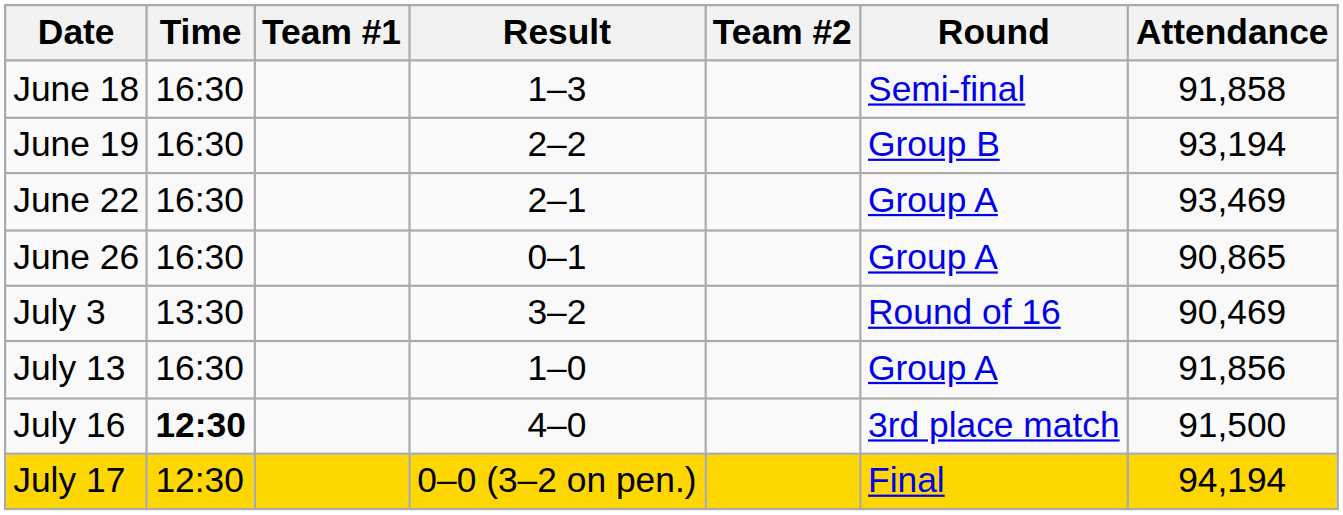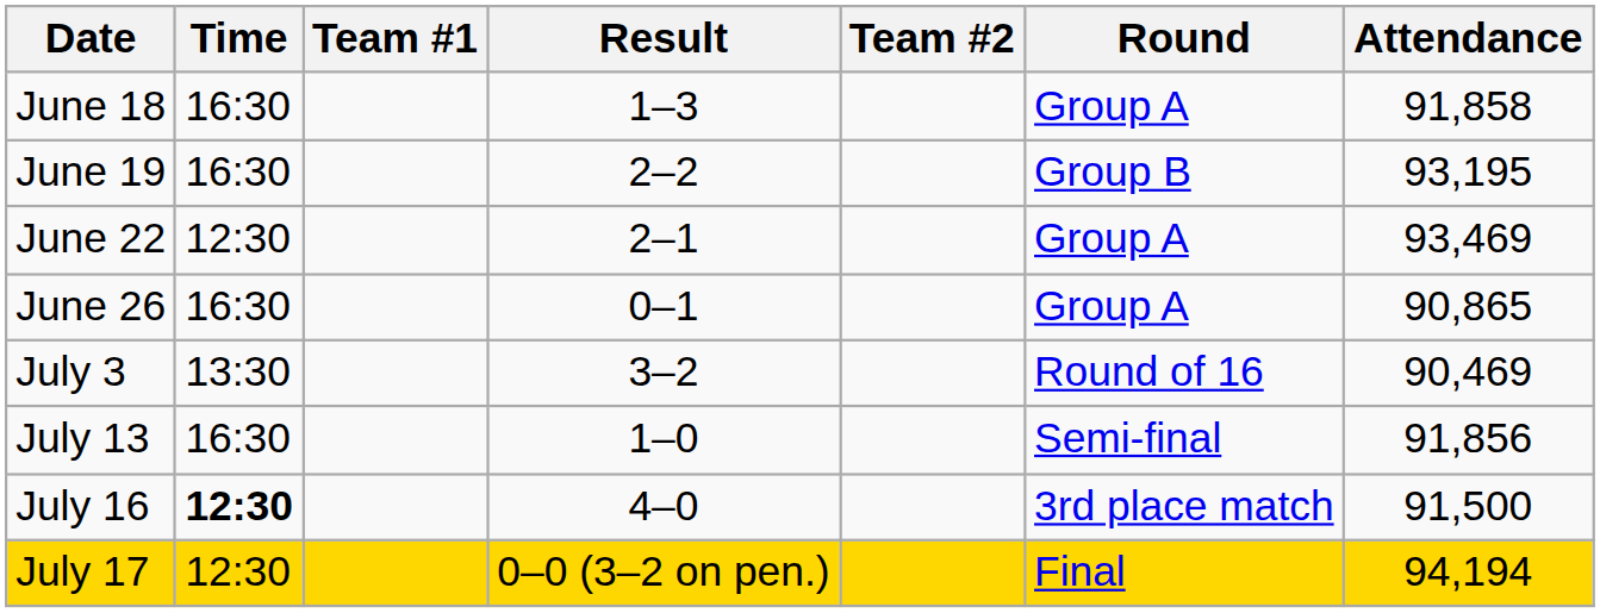 <table class="wikitable sortable" style="text-align:left;">
 <tr>
 <th>Date</th>
 <th>Time</th>
 <th>Team #1</th>
 <th>Result</th>
 <th>Team #2</th>
 <th>Round</th>
 <th>Attendance</th>
 </tr>
 <tr>
 <td>June 18</td>
 <td>16:30</td>
 <td></td>
 <td style="text-align:center;">1–3</td>
 <td></td>
-<td><a href='#'>Semi-final</a></td>
+<td><a href='#'>Group A</a></td>
 <td style="text-align:center;">91,858</td>
 </tr>
 <tr>
 <td>June 19</td>
 <td>16:30</td>
 <td></td>
 <td style="text-align:center;">2–2</td>
 <td></td>
 <td><a href='#'>Group B</a></td>
-<td style="text-align:center;">93,194</td>
+<td style="text-align:center;">93,195</td>
 </tr>
 <tr>
 <td>June 22</td>
-<td>16:30</td>
+<td>12:30</td>
 <td></td>
 <td style="text-align:center;">2–1</td>
 <td></td>
 <td><a href='#'>Group A</a></td>
 <td style="text-align:center;">93,469</td>
 </tr>
 <tr>
 <td>June 26</td>
 <td>16:30</td>
 <td></td>
 <td style="text-align:center;">0–1</td>
 <td></td>
 <td><a href='#'>Group A</a></td>
 <td style="text-align:center;">90,865</td>
 </tr>
 <tr>
 <td>July 3</td>
 <td>13:30</td>
 <td></td>
 <td style="text-align:center;">3–2</td>
 <td></td>
 <td><a href='#'>Round of 16</a></td>
 <td style="text-align:center;">90,469</td>
 </tr>
 <tr>
 <td>July 13</td>
 <td>16:30</td>
 <td></td>
 <td style="text-align:center;">1–0</td>
 <td></td>
-<td><a href='#'>Group A</a></td>
+<td><a href='#'>Semi-final</a></td>
 <td style="text-align:center;">91,856</td>
 </tr>
 <tr>
 <td>July 16</td>
 <td><strong>12:30</strong></td>
 <td></td>
 <td style="text-align:center;">4–0</td>
 <td></td>
 <td><a href='#'>3rd place match</a></td>
 <td style="text-align:center;">91,500</td>
 </tr>
 <tr bgcolor=gold>
 <td>July 17</td>
 <td>12:30</td>
 <td></td>
 <td style="text-align:center;">0–0 (3–2 on pen.)</td>
 <td></td>
 <td><a href='#'>Final</a></td>
 <td style="text-align:center;">94,194</td>
 </tr>
 </table>
